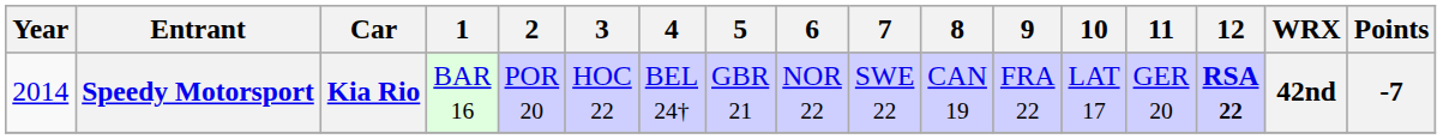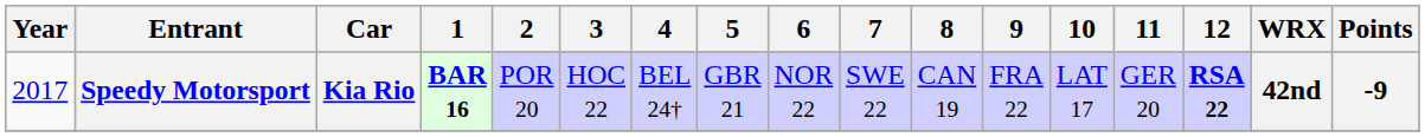 <table class="wikitable" border="1" style="text-align:center; font-size:90%;">
 <tr valign="top">
 <th>Year</th>
 <th>Entrant</th>
 <th>Car</th>
 <th>1</th>
 <th>2</th>
 <th>3</th>
 <th>4</th>
 <th>5</th>
 <th>6</th>
 <th>7</th>
 <th>8</th>
 <th>9</th>
 <th>10</th>
 <th>11</th>
 <th>12</th>
 <th>WRX</th>
 <th>Points</th>
 </tr>
 <tr>
-<td><a href='#'>2014</a></td>
+<td><a href='#'>2017</a></td>
 <th><a href='#'>Speedy Motorsport</a></th>
 <th><a href='#'>Kia Rio</a></th>
-<td style="background:#DFFFDF;"><a href='#'>BAR</a><br><small>16</small></td>
+<td style="background:#DFFFDF;"><strong><a href='#'>BAR</a><br><small>16</small></strong></td>
 <td style="background:#CFCFFF;"><a href='#'>POR</a><br><small>20</small></td>
 <td style="background:#CFCFFF;"><a href='#'>HOC</a><br><small>22</small></td>
 <td style="background:#CFCFFF;"><a href='#'>BEL</a><br><small>24†</small></td>
 <td style="background:#CFCFFF;"><a href='#'>GBR</a><br><small>21</small></td>
 <td style="background:#CFCFFF;"><a href='#'>NOR</a><br><small>22</small></td>
 <td style="background:#CFCFFF;"><a href='#'>SWE</a><br><small>22</small></td>
 <td style="background:#CFCFFF;"><a href='#'>CAN</a><br><small>19</small></td>
 <td style="background:#CFCFFF;"><a href='#'>FRA</a><br><small>22</small></td>
 <td style="background:#CFCFFF;"><a href='#'>LAT</a><br><small>17</small></td>
 <td style="background:#CFCFFF;"><a href='#'>GER</a><br><small>20</small></td>
 <td style="background:#CFCFFF;"><strong><a href='#'>RSA</a><br><small>22</small></strong></td>
 <th>42nd</th>
-<th>-7</th>
+<th>-9</th>
 </tr>
 <tr>
 </tr>
 </table>
